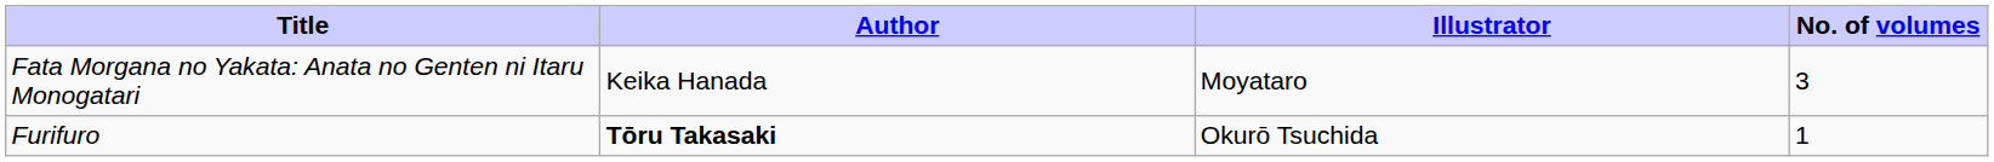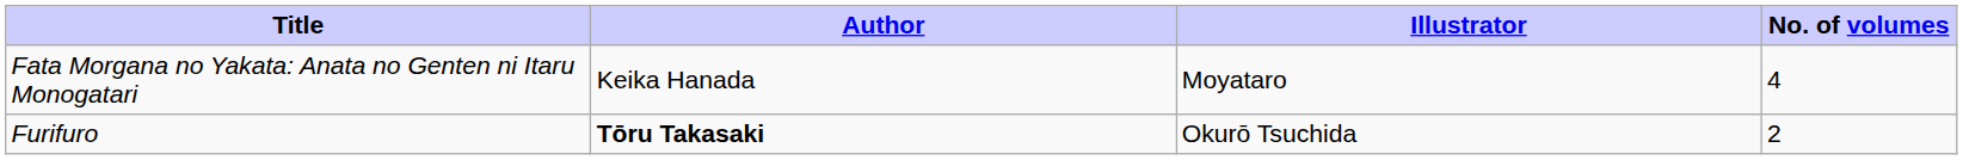 <table class="wikitable" style="width: 98%;">
 <tr>
 <th width=30% style="background:#ccf;">Title</th>
 <th width=30% style="background:#ccf;"><a href='#'>Author</a></th>
 <th width=30% style="background:#ccf;"><a href='#'>Illustrator</a></th>
 <th width=10% style="background:#ccf;">No. of <a href='#'>volumes</a></th>
 </tr>
 <tr>
 <td><em>Fata Morgana no Yakata: Anata no Genten ni Itaru Monogatari </em></td>
 <td>Keika Hanada</td>
 <td>Moyataro</td>
-<td>3</td>
+<td>4</td>
 </tr>
 <tr>
 <td><em>Furifuro</em></td>
 <td><strong>Tōru Takasaki</strong></td>
 <td>Okurō Tsuchida</td>
-<td>1</td>
+<td>2</td>
 </tr>
 </table>
